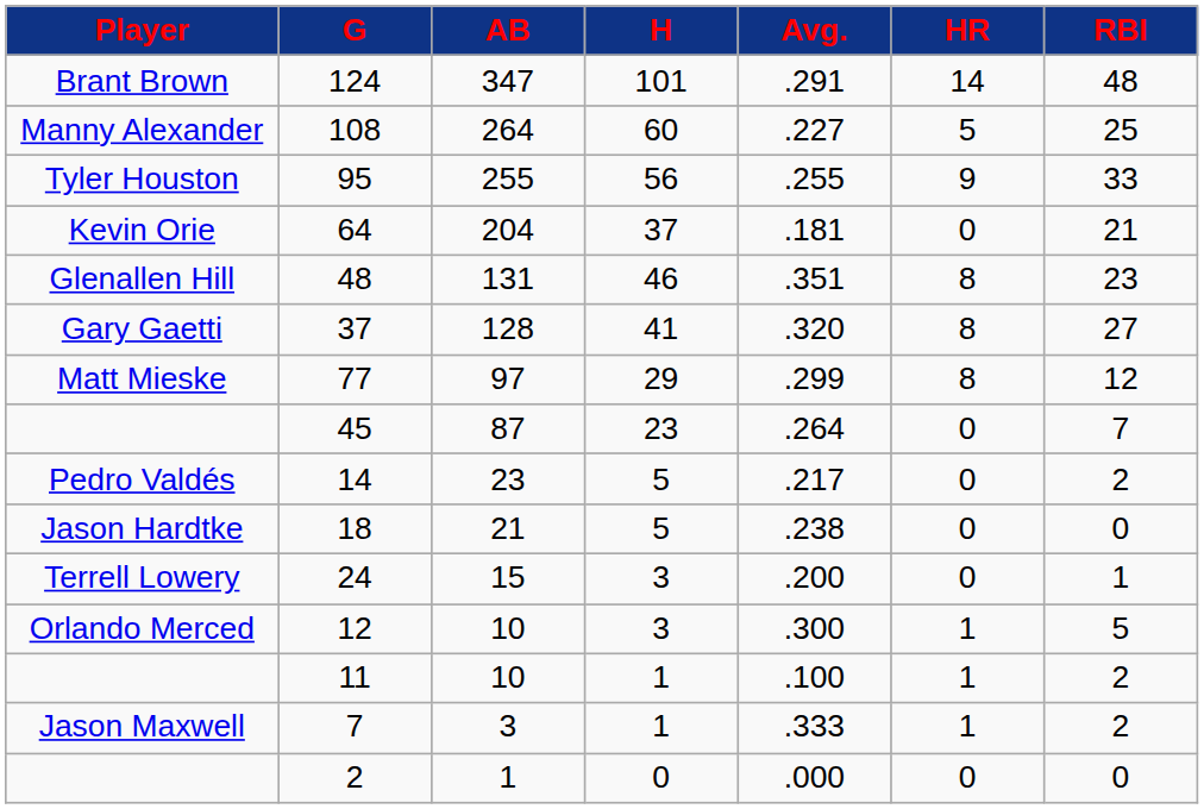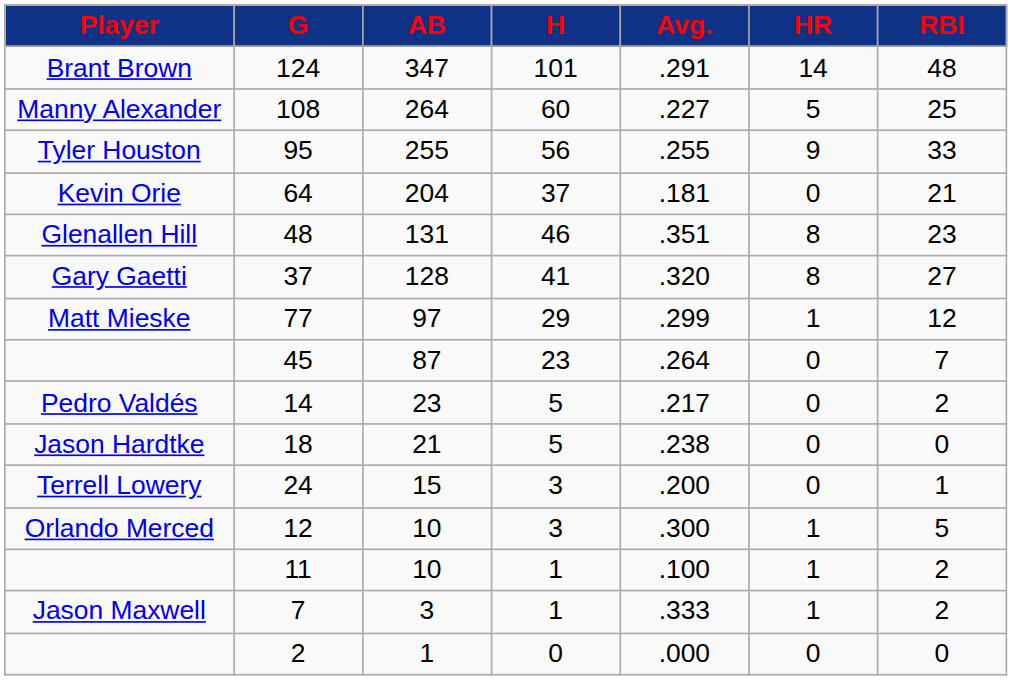 <table class="wikitable sortable">
 <tr>
 <th style="background:#0e3386;color:red;" width="16%">Player</th>
 <th style="background:#0e3386;color:red;" width="9%">G</th>
 <th style="background:#0e3386;color:red;" width="9%">AB</th>
 <th style="background:#0e3386;color:red;" width="9%">H</th>
 <th style="background:#0e3386;color:red;" width="9%">Avg.</th>
 <th style="background:#0e3386;color:red;" width="9%">HR</th>
 <th style="background:#0e3386;color:red;" width="9%">RBI</th>
 </tr>
 <tr align="center">
 <td><a href='#'>Brant Brown</a></td>
 <td>124</td>
 <td>347</td>
 <td>101</td>
 <td>.291</td>
 <td>14</td>
 <td>48</td>
 </tr>
 <tr align=center>
 <td><a href='#'>Manny Alexander</a></td>
 <td>108</td>
 <td>264</td>
 <td>60</td>
 <td>.227</td>
 <td>5</td>
 <td>25</td>
 </tr>
 <tr align=center>
 <td><a href='#'>Tyler Houston</a></td>
 <td>95</td>
 <td>255</td>
 <td>56</td>
 <td>.255</td>
 <td>9</td>
 <td>33</td>
 </tr>
 <tr align=center>
 <td><a href='#'>Kevin Orie</a></td>
 <td>64</td>
 <td>204</td>
 <td>37</td>
 <td>.181</td>
 <td>0</td>
 <td>21</td>
 </tr>
 <tr align=center>
 <td><a href='#'>Glenallen Hill</a></td>
 <td>48</td>
 <td>131</td>
 <td>46</td>
 <td>.351</td>
 <td>8</td>
 <td>23</td>
 </tr>
 <tr align=center>
 <td><a href='#'>Gary Gaetti</a></td>
 <td>37</td>
 <td>128</td>
 <td>41</td>
 <td>.320</td>
 <td>8</td>
 <td>27</td>
 </tr>
 <tr align=center>
 <td><a href='#'>Matt Mieske</a></td>
 <td>77</td>
 <td>97</td>
 <td>29</td>
 <td>.299</td>
-<td>8</td>
+<td>1</td>
 <td>12</td>
 </tr>
 <tr align=center>
 <td></td>
 <td>45</td>
 <td>87</td>
 <td>23</td>
 <td>.264</td>
 <td>0</td>
 <td>7</td>
 </tr>
 <tr align="center">
 <td><a href='#'>Pedro Valdés</a></td>
 <td>14</td>
 <td>23</td>
 <td>5</td>
 <td>.217</td>
 <td>0</td>
 <td>2</td>
 </tr>
 <tr align=center>
 <td><a href='#'>Jason Hardtke</a></td>
 <td>18</td>
 <td>21</td>
 <td>5</td>
 <td>.238</td>
 <td>0</td>
 <td>0</td>
 </tr>
 <tr align=center>
 <td><a href='#'>Terrell Lowery</a></td>
 <td>24</td>
 <td>15</td>
 <td>3</td>
 <td>.200</td>
 <td>0</td>
 <td>1</td>
 </tr>
 <tr align=center>
 <td><a href='#'>Orlando Merced</a></td>
 <td>12</td>
 <td>10</td>
 <td>3</td>
 <td>.300</td>
 <td>1</td>
 <td>5</td>
 </tr>
 <tr align=center>
 <td></td>
 <td>11</td>
 <td>10</td>
 <td>1</td>
 <td>.100</td>
 <td>1</td>
 <td>2</td>
 </tr>
 <tr align="center">
 <td><a href='#'>Jason Maxwell</a></td>
 <td>7</td>
 <td>3</td>
 <td>1</td>
 <td>.333</td>
 <td>1</td>
 <td>2</td>
 </tr>
 <tr align=center>
 <td></td>
 <td>2</td>
 <td>1</td>
 <td>0</td>
 <td>.000</td>
 <td>0</td>
 <td>0</td>
 </tr>
 </table>
